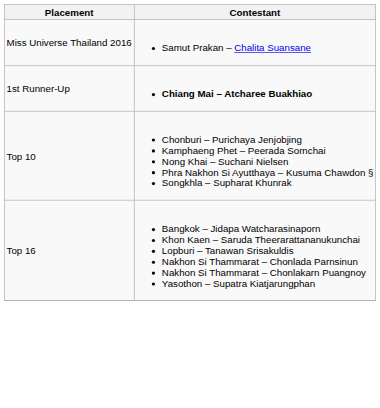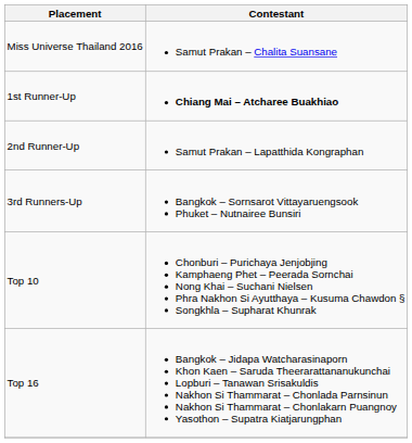 <table class="wikitable sortable" style="font-size: 95%;">
 <tr>
 <th>Placement</th>
 <th>Contestant</th>
 </tr>
 <tr>
 <td>Miss Universe Thailand 2016</td>
 <td><br><ul><li>Samut Prakan – <a href='#'>Chalita Suansane</a></li></ul></td>
 </tr>
 <tr>
 <td>1st Runner-Up</td>
 <td><strong><br><ul><li>Chiang Mai – Atcharee Buakhiao</li></ul></strong></td>
 </tr>
 <tr>
+<td>2nd Runner-Up</td>
+<td><br><ul><li>Samut Prakan – Lapatthida Kongraphan</li></ul></td>
+</tr>
+<tr>
+<td>3rd Runners-Up</td>
+<td><br><ul><li>Bangkok – Sornsarot Vittayaruengsook</li><li>Phuket – Nutnairee Bunsiri</li></ul></td>
+</tr>
+<tr>
 <td>Top 10</td>
 <td><br><ul><li>Chonburi – Purichaya Jenjobjing</li><li>Kamphaeng Phet – Peerada Sornchai</li><li>Nong Khai – Suchani Nielsen</li><li>Phra Nakhon Si Ayutthaya – Kusuma  Chawdon §</li><li>Songkhla – Supharat Khunrak</li></ul></td>
 </tr>
 <tr>
 <td>Top 16</td>
 <td><br><ul><li>Bangkok – Jidapa Watcharasinaporn</li><li>Khon Kaen – Saruda Theerarattananukunchai</li><li>Lopburi – Tanawan Srisakuldis</li><li>Nakhon Si Thammarat – Chonlada Parnsinun</li><li>Nakhon Si Thammarat – Chonlakarn Puangnoy</li><li>Yasothon – Supatra Kiatjarungphan</li></ul></td>
 </tr>
 <tr>
 </tr>
 </table>
